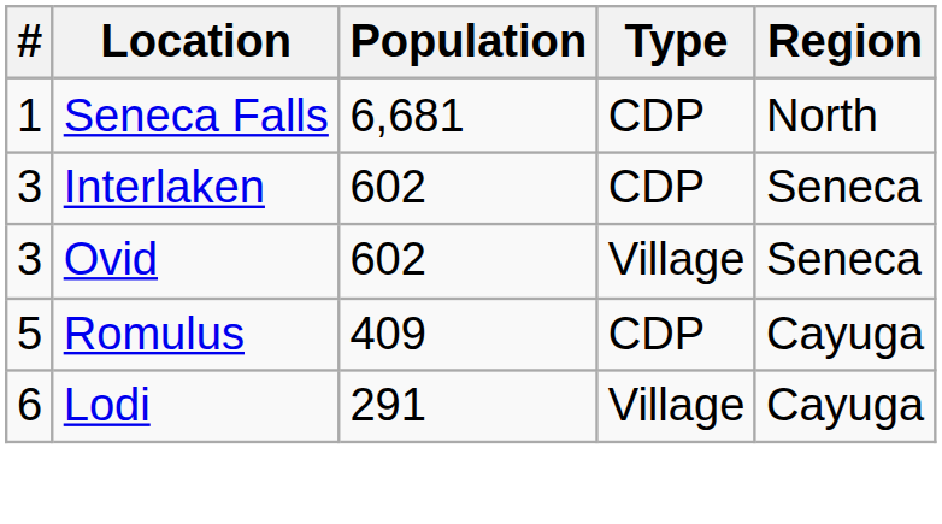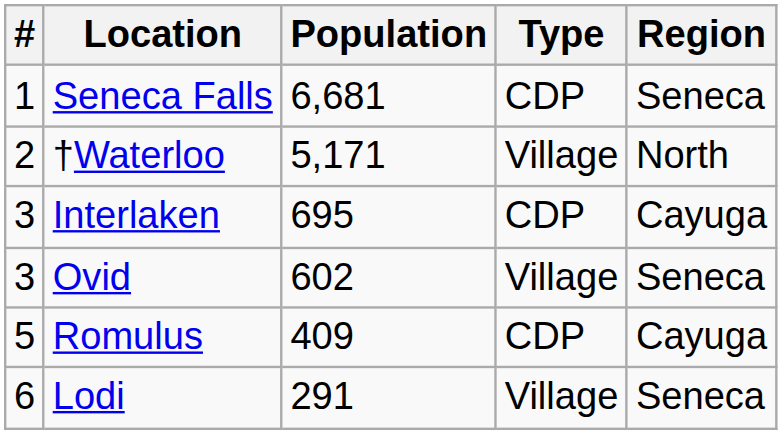 <table class="wikitable sortable">
 <tr>
 <th>#</th>
 <th>Location</th>
 <th>Population</th>
 <th>Type</th>
 <th>Region</th>
 </tr>
 <tr>
 <td>1</td>
 <td><a href='#'>Seneca Falls</a></td>
 <td>6,681</td>
 <td>CDP</td>
+<td>Seneca</td>
+</tr>
+<tr>
+<td>2</td>
+<td>†<a href='#'>Waterloo</a></td>
+<td>5,171</td>
+<td>Village</td>
 <td>North</td>
 </tr>
 <tr>
 <td>3</td>
 <td><a href='#'>Interlaken</a></td>
-<td>602</td>
+<td>695</td>
 <td>CDP</td>
-<td>Seneca</td>
+<td>Cayuga</td>
 </tr>
 <tr>
 <td>3</td>
 <td><a href='#'>Ovid</a></td>
 <td>602</td>
 <td>Village</td>
 <td>Seneca</td>
 </tr>
 <tr>
 <td>5</td>
 <td><a href='#'>Romulus</a></td>
 <td>409</td>
 <td>CDP</td>
 <td>Cayuga</td>
 </tr>
 <tr>
 <td>6</td>
 <td><a href='#'>Lodi</a></td>
 <td>291</td>
 <td>Village</td>
-<td>Cayuga</td>
+<td>Seneca</td>
 </tr>
 </table>
